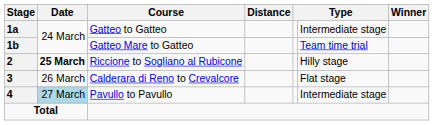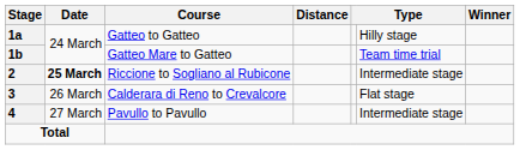 <table class="wikitable">
 <tr>
 <th>Stage</th>
 <th>Date</th>
 <th>Course</th>
 <th>Distance</th>
 <th colspan="2">Type</th>
 <th>Winner</th>
 </tr>
 <tr>
 <th style="text-align:left">1a</th>
 <td align=right rowspan=2>24 March</td>
 <td><a href='#'>Gatteo</a> to Gatteo</td>
 <td style="text-align:center;"></td>
 <td></td>
-<td>Intermediate stage</td>
+<td>Hilly stage</td>
 <td></td>
 </tr>
 <tr>
 <th style="text-align:left">1b</th>
 <td><a href='#'>Gatteo Mare</a> to Gatteo</td>
 <td style="text-align:center;"></td>
 <td></td>
 <td><a href='#'>Team time trial</a></td>
 <td></td>
 </tr>
 <tr>
 <th style="text-align:left">2</th>
 <td align=right><strong>25 March</strong></td>
 <td><a href='#'>Riccione</a> to <a href='#'>Sogliano al Rubicone</a></td>
 <td style="text-align:center;"></td>
 <td></td>
-<td>Hilly stage</td>
+<td>Intermediate stage</td>
 <td></td>
 </tr>
 <tr>
 <th style="text-align:left">3</th>
 <td align=right>26 March</td>
 <td><a href='#'>Calderara di Reno</a> to <a href='#'>Crevalcore</a></td>
 <td style="text-align:center;"></td>
 <td></td>
 <td>Flat stage</td>
 <td></td>
 </tr>
 <tr>
 <th style="text-align:left">4</th>
-<td align=right style="background: lightblue;">27 March</td>
+<td align=right>27 March</td>
 <td><a href='#'>Pavullo</a> to Pavullo</td>
 <td style="text-align:center;"></td>
 <td></td>
 <td>Intermediate stage</td>
 <td></td>
 </tr>
 <tr>
 <td colspan="2" style="text-align:center;"><strong>Total</strong></td>
 <td colspan="5" style="text-align:center;"></td>
 </tr>
 </table>
